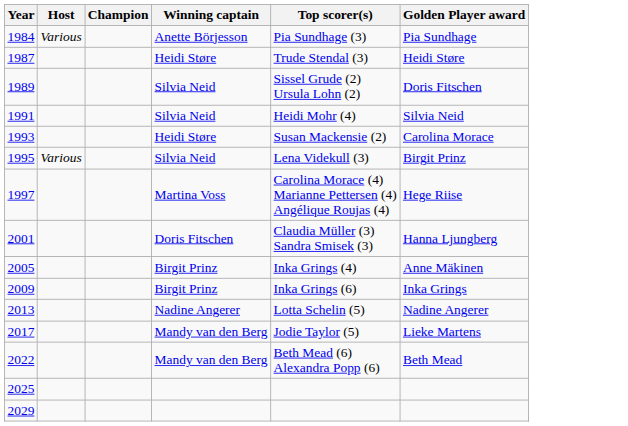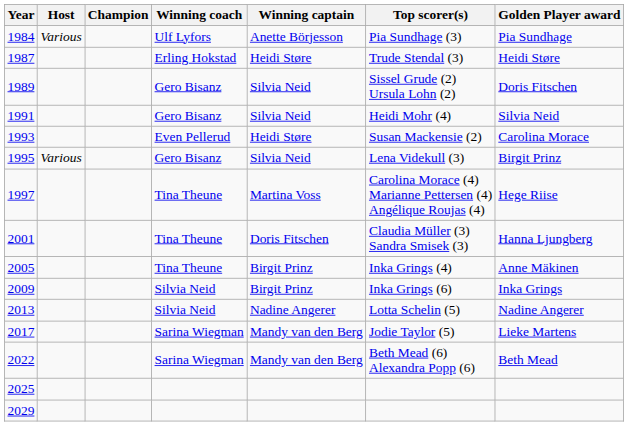 <table class=wikitable>
 <tr>
 <th>Year</th>
 <th>Host</th>
 <th>Champion</th>
+<th>Winning coach</th>
 <th>Winning captain</th>
 <th>Top scorer(s)</th>
 <th>Golden Player award</th>
 </tr>
 <tr>
 <td><a href='#'>1984</a></td>
 <td><em>Various</em></td>
 <td></td>
+<td> <a href='#'>Ulf Lyfors</a></td>
 <td> <a href='#'>Anette Börjesson</a></td>
 <td> <a href='#'>Pia Sundhage</a> (3)</td>
 <td> <a href='#'>Pia Sundhage</a></td>
 </tr>
 <tr>
 <td><a href='#'>1987</a></td>
 <td></td>
 <td></td>
+<td> <a href='#'>Erling Hokstad</a></td>
 <td> <a href='#'>Heidi Støre</a></td>
 <td> <a href='#'>Trude Stendal</a> (3)</td>
 <td> <a href='#'>Heidi Støre</a></td>
 </tr>
 <tr>
 <td><a href='#'>1989</a></td>
 <td></td>
 <td></td>
+<td> <a href='#'>Gero Bisanz</a></td>
 <td> <a href='#'>Silvia Neid</a></td>
 <td> <a href='#'>Sissel Grude</a> (2) <br>  <a href='#'>Ursula Lohn</a> (2)</td>
 <td> <a href='#'>Doris Fitschen</a></td>
 </tr>
 <tr>
 <td><a href='#'>1991</a></td>
 <td></td>
 <td></td>
+<td> <a href='#'>Gero Bisanz</a></td>
 <td> <a href='#'>Silvia Neid</a></td>
 <td> <a href='#'>Heidi Mohr</a> (4)</td>
 <td> <a href='#'>Silvia Neid</a></td>
 </tr>
 <tr>
 <td><a href='#'>1993</a></td>
 <td></td>
 <td></td>
+<td> <a href='#'>Even Pellerud</a></td>
 <td> <a href='#'>Heidi Støre</a></td>
 <td> <a href='#'>Susan Mackensie</a> (2)</td>
 <td> <a href='#'>Carolina Morace</a></td>
 </tr>
 <tr>
 <td><a href='#'>1995</a></td>
 <td><em>Various</em></td>
 <td></td>
+<td> <a href='#'>Gero Bisanz</a></td>
 <td> <a href='#'>Silvia Neid</a></td>
 <td> <a href='#'>Lena Videkull</a> (3)</td>
 <td> <a href='#'>Birgit Prinz</a></td>
 </tr>
 <tr>
 <td><a href='#'>1997</a></td>
 <td> <br> </td>
 <td></td>
+<td> <a href='#'>Tina Theune</a></td>
 <td> <a href='#'>Martina Voss</a></td>
 <td> <a href='#'>Carolina Morace</a> (4) <br>  <a href='#'>Marianne Pettersen</a> (4) <br>  <a href='#'>Angélique Roujas</a> (4)</td>
 <td> <a href='#'>Hege Riise</a></td>
 </tr>
 <tr>
 <td><a href='#'>2001</a></td>
 <td></td>
 <td></td>
+<td> <a href='#'>Tina Theune</a></td>
 <td> <a href='#'>Doris Fitschen</a></td>
 <td> <a href='#'>Claudia Müller</a> (3) <br>  <a href='#'>Sandra Smisek</a> (3)</td>
 <td> <a href='#'>Hanna Ljungberg</a></td>
 </tr>
 <tr>
 <td><a href='#'>2005</a></td>
 <td></td>
 <td></td>
+<td> <a href='#'>Tina Theune</a></td>
 <td> <a href='#'>Birgit Prinz</a></td>
 <td> <a href='#'>Inka Grings</a> (4)</td>
 <td> <a href='#'>Anne Mäkinen</a></td>
 </tr>
 <tr>
 <td><a href='#'>2009</a></td>
 <td></td>
 <td></td>
+<td> <a href='#'>Silvia Neid</a></td>
 <td> <a href='#'>Birgit Prinz</a></td>
 <td> <a href='#'>Inka Grings</a> (6)</td>
 <td> <a href='#'>Inka Grings</a></td>
 </tr>
 <tr>
 <td><a href='#'>2013</a></td>
 <td></td>
 <td></td>
+<td> <a href='#'>Silvia Neid</a></td>
 <td> <a href='#'>Nadine Angerer</a></td>
 <td> <a href='#'>Lotta Schelin</a> (5)</td>
 <td> <a href='#'>Nadine Angerer</a></td>
 </tr>
 <tr>
 <td><a href='#'>2017</a></td>
 <td></td>
 <td></td>
+<td> <a href='#'>Sarina Wiegman</a></td>
 <td> <a href='#'>Mandy van den Berg</a></td>
 <td> <a href='#'>Jodie Taylor</a> (5)</td>
 <td> <a href='#'>Lieke Martens</a></td>
 </tr>
 <tr>
 <td><a href='#'>2022</a></td>
 <td></td>
 <td></td>
+<td> <a href='#'>Sarina Wiegman</a></td>
 <td> <a href='#'>Mandy van den Berg</a></td>
 <td> <a href='#'>Beth Mead</a> (6) <br>  <a href='#'>Alexandra Popp</a> (6)</td>
 <td> <a href='#'>Beth Mead</a></td>
 </tr>
 <tr>
 <td><a href='#'>2025</a></td>
+<td></td>
 <td></td>
 <td></td>
 <td></td>
 <td></td>
 <td></td>
 </tr>
 <tr>
 <td><a href='#'>2029</a></td>
 <td></td>
 <td></td>
 <td></td>
 <td></td>
 <td></td>
+<td></td>
 </tr>
 </table>
